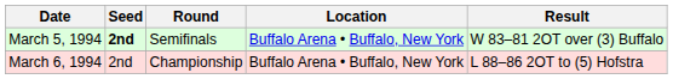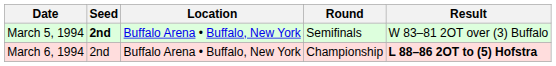 <table class="wikitable">
 <tr>
 <th>Date</th>
 <th>Seed</th>
+<th>Location</th>
 <th>Round</th>
-<th>Location</th>
 <th>Result</th>
 </tr>
 <tr style="background:#ddffdd; ">
 <td>March 5, 1994</td>
 <td><strong>2nd</strong></td>
+<td><a href='#'>Buffalo Arena</a> • <a href='#'>Buffalo, New York</a></td>
 <td>Semifinals</td>
-<td><a href='#'>Buffalo Arena</a> • <a href='#'>Buffalo, New York</a></td>
 <td>W 83–81 2OT over (3) Buffalo</td>
 </tr>
 <tr style="background:#ffdddd; ">
 <td>March 6, 1994</td>
 <td>2nd</td>
+<td>Buffalo Arena • Buffalo, New York</td>
 <td>Championship</td>
-<td>Buffalo Arena • Buffalo, New York</td>
-<td>L 88–86 2OT to (5) Hofstra</td>
+<td><strong>L 88–86 2OT to (5) Hofstra</strong></td>
 </tr>
 </table>
